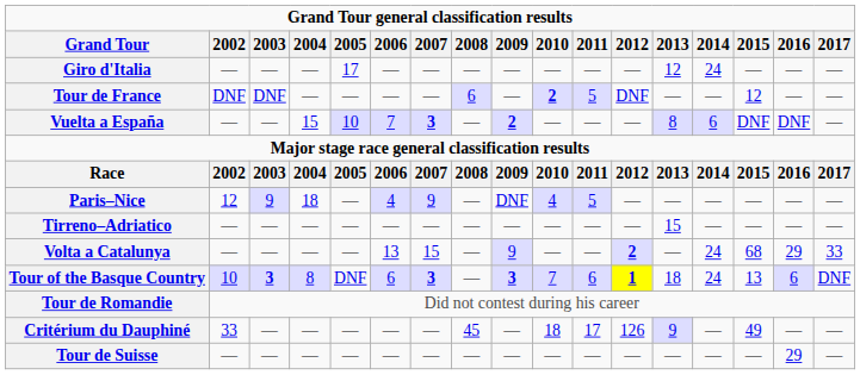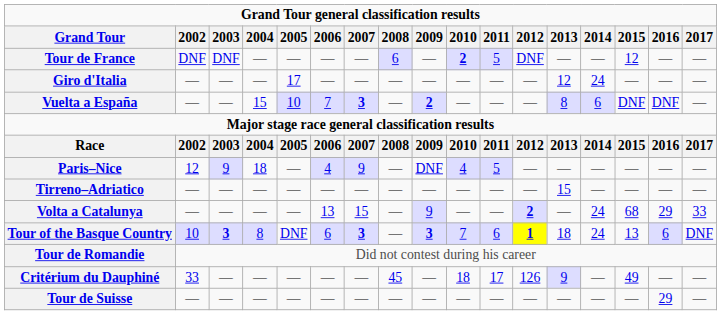 <table class="wikitable plainrowheaders">
 <tr>
 <td colspan=17 align="center"><strong>Grand Tour general classification results</strong></td>
 </tr>
 <tr>
 <th scope="col"><a href='#'>Grand Tour</a></th>
 <th scope="col">2002</th>
 <th scope="col">2003</th>
 <th scope="col">2004</th>
 <th scope="col">2005</th>
 <th scope="col">2006</th>
 <th scope="col">2007</th>
 <th scope="col">2008</th>
 <th scope="col">2009</th>
 <th scope="col">2010</th>
 <th scope="col">2011</th>
 <th scope="col">2012</th>
 <th scope="col">2013</th>
 <th scope="col">2014</th>
 <th scope="col">2015</th>
 <th scope="col">2016</th>
 <th scope="col">2017</th>
 </tr>
 <tr style="text-align:center;">
+<th scope="row"> <a href='#'>Tour de France</a></th>
+<td><a href='#'>DNF</a></td>
+<td><a href='#'>DNF</a></td>
+<td>—</td>
+<td>—</td>
+<td>—</td>
+<td>—</td>
+<td style="background:#ddf;"><a href='#'>6</a></td>
+<td>—</td>
+<td style="background:#ddf;"><a href='#'><strong>2</strong></a></td>
+<td style="background:#ddf;"><a href='#'>5</a></td>
+<td><a href='#'>DNF</a></td>
+<td>—</td>
+<td>—</td>
+<td><a href='#'>12</a></td>
+<td>—</td>
+<td>—</td>
+</tr>
+<tr style="text-align:center;">
 <th scope="row"> <a href='#'>Giro d'Italia</a></th>
 <td>—</td>
 <td>—</td>
 <td>—</td>
 <td><a href='#'>17</a></td>
 <td>—</td>
 <td>—</td>
 <td>—</td>
 <td>—</td>
 <td>—</td>
 <td>—</td>
 <td>—</td>
 <td><a href='#'>12</a></td>
 <td><a href='#'>24</a></td>
 <td>—</td>
-<td>—</td>
-<td>—</td>
-</tr>
-<tr style="text-align:center;">
-<th scope="row"> <a href='#'>Tour de France</a></th>
-<td><a href='#'>DNF</a></td>
-<td><a href='#'>DNF</a></td>
-<td>—</td>
-<td>—</td>
-<td>—</td>
-<td>—</td>
-<td style="background:#ddf;"><a href='#'>6</a></td>
-<td>—</td>
-<td style="background:#ddf;"><a href='#'><strong>2</strong></a></td>
-<td style="background:#ddf;"><a href='#'>5</a></td>
-<td><a href='#'>DNF</a></td>
-<td>—</td>
-<td>—</td>
-<td><a href='#'>12</a></td>
 <td>—</td>
 <td>—</td>
 </tr>
 <tr style="text-align:center;">
 <th scope="row"> <a href='#'>Vuelta a España</a></th>
 <td>—</td>
 <td>—</td>
 <td><a href='#'>15</a></td>
 <td style="background:#ddf;"><a href='#'>10</a></td>
 <td style="background:#ddf;"><a href='#'>7</a></td>
 <td style="background:#ddf;"><a href='#'><strong>3</strong></a></td>
 <td>—</td>
 <td style="background:#ddf;"><a href='#'><strong>2</strong></a></td>
 <td>—</td>
 <td>—</td>
 <td>—</td>
 <td style="background:#ddf;"><a href='#'>8</a></td>
 <td style="background:#ddf;"><a href='#'>6</a></td>
 <td><a href='#'>DNF</a></td>
 <td><a href='#'>DNF</a></td>
 <td>—</td>
 </tr>
 <tr>
 <td colspan=17 align="center"><strong>Major stage race general classification results</strong></td>
 </tr>
 <tr>
 <th>Race</th>
 <th scope="col">2002</th>
 <th scope="col">2003</th>
 <th scope="col">2004</th>
 <th scope="col">2005</th>
 <th scope="col">2006</th>
 <th scope="col">2007</th>
 <th scope="col">2008</th>
 <th scope="col">2009</th>
 <th scope="col">2010</th>
 <th scope="col">2011</th>
 <th scope="col">2012</th>
 <th scope="col">2013</th>
 <th scope="col">2014</th>
 <th scope="col">2015</th>
 <th scope="col">2016</th>
 <th scope="col">2017</th>
 </tr>
 <tr style="text-align:center;">
 <th scope="row"> <a href='#'>Paris–Nice</a></th>
 <td><a href='#'>12</a></td>
 <td style="background:#ddf;"><a href='#'>9</a></td>
 <td><a href='#'>18</a></td>
 <td>—</td>
 <td style="background:#ddf;"><a href='#'>4</a></td>
 <td style="background:#ddf;"><a href='#'>9</a></td>
 <td>—</td>
 <td><a href='#'>DNF</a></td>
 <td style="background:#ddf;"><a href='#'>4</a></td>
 <td style="background:#ddf;"><a href='#'>5</a></td>
 <td>—</td>
 <td>—</td>
 <td>—</td>
 <td>—</td>
 <td>—</td>
 <td>—</td>
 </tr>
 <tr style="text-align:center;">
 <th scope="row"> <a href='#'>Tirreno–Adriatico</a></th>
 <td>—</td>
 <td>—</td>
 <td>—</td>
 <td>—</td>
 <td>—</td>
 <td>—</td>
 <td>—</td>
 <td>—</td>
 <td>—</td>
 <td>—</td>
 <td>—</td>
 <td><a href='#'>15</a></td>
 <td>—</td>
 <td>—</td>
 <td>—</td>
 <td>—</td>
 </tr>
 <tr style="text-align:center;">
 <th scope="row"> <a href='#'>Volta a Catalunya</a></th>
 <td>—</td>
 <td>—</td>
 <td>—</td>
 <td>—</td>
 <td><a href='#'>13</a></td>
 <td><a href='#'>15</a></td>
 <td>—</td>
 <td style="background:#ddf;"><a href='#'>9</a></td>
 <td>—</td>
 <td>—</td>
 <td style="background:#ddf;"><a href='#'><strong>2</strong></a></td>
 <td>—</td>
 <td><a href='#'>24</a></td>
 <td><a href='#'>68</a></td>
 <td><a href='#'>29</a></td>
 <td><a href='#'>33</a></td>
 </tr>
 <tr style="text-align:center;">
 <th scope="row"> <a href='#'>Tour of the Basque Country</a></th>
 <td style="background:#ddf;"><a href='#'>10</a></td>
 <td style="background:#ddf;"><a href='#'><strong>3</strong></a></td>
 <td style="background:#ddf;"><a href='#'>8</a></td>
 <td><a href='#'>DNF</a></td>
 <td style="background:#ddf;"><a href='#'>6</a></td>
 <td style="background:#ddf;"><a href='#'><strong>3</strong></a></td>
 <td>—</td>
 <td style="background:#ddf;"><a href='#'><strong>3</strong></a></td>
 <td style="background:#ddf;"><a href='#'>7</a></td>
 <td style="background:#ddf;"><a href='#'>6</a></td>
 <td style="background:yellow;"><a href='#'><strong>1</strong></a></td>
 <td><a href='#'>18</a></td>
 <td><a href='#'>24</a></td>
 <td><a href='#'>13</a></td>
 <td style="background:#ddf;"><a href='#'>6</a></td>
 <td><a href='#'>DNF</a></td>
 </tr>
 <tr style="text-align:center;">
 <th scope="row"> <a href='#'>Tour de Romandie</a></th>
 <td style="color:#4d4d4d;" colspan=16>Did not contest during his career</td>
 </tr>
 <tr style="text-align:center;">
 <th scope="row"> <a href='#'>Critérium du Dauphiné</a></th>
 <td><a href='#'>33</a></td>
 <td>—</td>
 <td>—</td>
 <td>—</td>
 <td>—</td>
 <td>—</td>
 <td><a href='#'>45</a></td>
 <td>—</td>
 <td><a href='#'>18</a></td>
 <td><a href='#'>17</a></td>
 <td><a href='#'>126</a></td>
 <td style="background:#ddf;"><a href='#'>9</a></td>
 <td>—</td>
 <td><a href='#'>49</a></td>
 <td>—</td>
 <td>—</td>
 </tr>
 <tr style="text-align:center;">
 <th scope="row"> <a href='#'>Tour de Suisse</a></th>
 <td>—</td>
 <td>—</td>
 <td>—</td>
 <td>—</td>
 <td>—</td>
 <td>—</td>
 <td>—</td>
 <td>—</td>
 <td>—</td>
 <td>—</td>
 <td>—</td>
 <td>—</td>
 <td>—</td>
 <td>—</td>
 <td><a href='#'>29</a></td>
 <td>—</td>
 </tr>
 </table>
